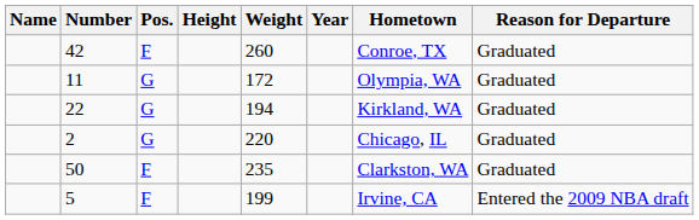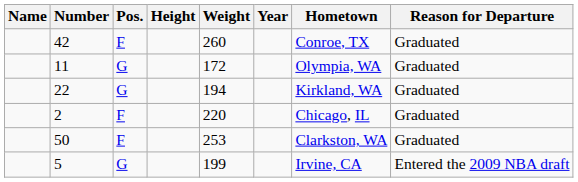 <table class="wikitable sortable" border="1">
 <tr>
 <th>Name</th>
 <th>Number</th>
 <th>Pos.</th>
 <th>Height</th>
 <th>Weight</th>
 <th>Year</th>
 <th>Hometown</th>
 <th class="unsortable">Reason for Departure</th>
 </tr>
 <tr>
 <td></td>
 <td>42</td>
 <td><a href='#'>F</a></td>
 <td></td>
 <td>260</td>
 <td></td>
 <td><a href='#'>Conroe, TX</a></td>
 <td>Graduated</td>
 </tr>
 <tr>
 <td></td>
 <td>11</td>
 <td><a href='#'>G</a></td>
 <td></td>
 <td>172</td>
 <td></td>
 <td><a href='#'>Olympia, WA</a></td>
 <td>Graduated</td>
 </tr>
 <tr>
 <td></td>
 <td>22</td>
 <td><a href='#'>G</a></td>
 <td></td>
 <td>194</td>
 <td></td>
 <td><a href='#'>Kirkland, WA</a></td>
 <td>Graduated</td>
 </tr>
 <tr>
 <td></td>
 <td>2</td>
-<td><a href='#'>G</a></td>
+<td><a href='#'>F</a></td>
 <td></td>
 <td>220</td>
 <td></td>
 <td><a href='#'>Chicago</a>, <a href='#'>IL</a></td>
 <td>Graduated</td>
 </tr>
 <tr>
 <td></td>
 <td>50</td>
 <td><a href='#'>F</a></td>
 <td></td>
-<td>235</td>
+<td>253</td>
 <td></td>
 <td><a href='#'>Clarkston, WA</a></td>
 <td>Graduated</td>
 </tr>
 <tr>
 <td></td>
 <td>5</td>
-<td><a href='#'>F</a></td>
+<td><a href='#'>G</a></td>
 <td></td>
 <td>199</td>
 <td></td>
 <td><a href='#'>Irvine, CA</a></td>
 <td>Entered the <a href='#'>2009 NBA draft</a></td>
 </tr>
 </table>
